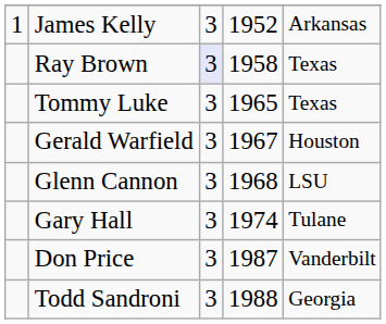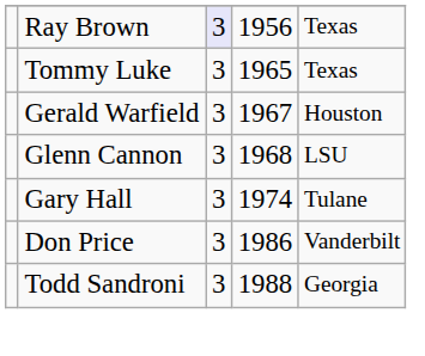 <table class="wikitable">
 <tr>
-</tr>
-<tr>
-<td>1</td>
-<td>James Kelly</td>
-<td>3</td>
-<td>1952</td>
-<td style="font-size:85%;">Arkansas</td>
 </tr>
 <tr>
 <td></td>
 <td>Ray Brown</td>
 <td style="background: lavender;">3</td>
-<td>1958</td>
+<td>1956</td>
 <td style="font-size:85%;">Texas</td>
 </tr>
 <tr>
 <td></td>
 <td>Tommy Luke</td>
 <td>3</td>
 <td>1965</td>
 <td style="font-size:85%;">Texas</td>
 </tr>
 <tr>
 <td></td>
 <td>Gerald Warfield</td>
 <td>3</td>
 <td>1967</td>
 <td style="font-size:85%;">Houston</td>
 </tr>
 <tr>
 <td></td>
 <td>Glenn Cannon</td>
 <td>3</td>
 <td>1968</td>
 <td style="font-size:85%;">LSU</td>
 </tr>
 <tr>
 <td></td>
 <td>Gary Hall</td>
 <td>3</td>
 <td>1974</td>
 <td style="font-size:85%;">Tulane</td>
 </tr>
 <tr>
 <td></td>
 <td>Don Price</td>
 <td>3</td>
-<td>1987</td>
+<td>1986</td>
 <td style="font-size:85%;">Vanderbilt</td>
 </tr>
 <tr>
 <td></td>
 <td>Todd Sandroni</td>
 <td>3</td>
 <td>1988</td>
 <td style="font-size:85%;">Georgia</td>
 </tr>
 </table>
